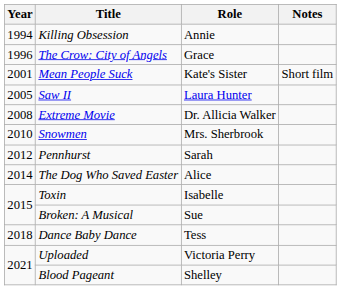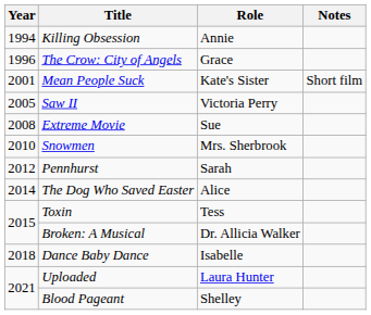 <table class="wikitable sortable">
 <tr>
 <th scope="col">Year</th>
 <th scope="col">Title</th>
 <th scope="col">Role</th>
 <th scope="col" class="unsortable">Notes</th>
 </tr>
 <tr>
 <td>1994</td>
 <td><em>Killing Obsession</em></td>
 <td>Annie</td>
 <td></td>
 </tr>
 <tr>
 <td>1996</td>
 <td><em><a href='#'>The Crow: City of Angels</a></em></td>
 <td>Grace</td>
 <td></td>
 </tr>
 <tr>
 <td>2001</td>
 <td><em><a href='#'>Mean People Suck</a></em></td>
 <td>Kate's Sister</td>
 <td>Short film</td>
 </tr>
 <tr>
 <td>2005</td>
 <td><em><a href='#'>Saw II</a></em></td>
-<td><a href='#'>Laura Hunter</a></td>
+<td>Victoria Perry</td>
 <td></td>
 </tr>
 <tr>
 <td>2008</td>
 <td><em><a href='#'>Extreme Movie</a></em></td>
-<td>Dr. Allicia Walker</td>
+<td>Sue</td>
 <td></td>
 </tr>
 <tr>
 <td>2010</td>
 <td><em><a href='#'>Snowmen</a></em></td>
 <td>Mrs. Sherbrook</td>
 <td></td>
 </tr>
 <tr>
 <td>2012</td>
 <td><em>Pennhurst</em></td>
 <td>Sarah</td>
 <td></td>
 </tr>
 <tr>
 <td>2014</td>
 <td><em>The Dog Who Saved Easter</em></td>
 <td>Alice</td>
 <td></td>
 </tr>
 <tr>
 <td rowspan=2>2015</td>
 <td><em>Toxin</em></td>
-<td>Isabelle</td>
+<td>Tess</td>
 <td></td>
 </tr>
 <tr>
 <td><em>Broken: A Musical</em></td>
-<td>Sue</td>
+<td>Dr. Allicia Walker</td>
 <td></td>
 </tr>
 <tr>
 <td>2018</td>
 <td><em>Dance Baby Dance</em></td>
-<td>Tess</td>
+<td>Isabelle</td>
 <td></td>
 </tr>
 <tr>
 <td rowspan=2>2021</td>
 <td><em>Uploaded</em></td>
-<td>Victoria Perry</td>
+<td><a href='#'>Laura Hunter</a></td>
 <td></td>
 </tr>
 <tr>
 <td><em>Blood Pageant</em></td>
 <td>Shelley</td>
 <td></td>
 </tr>
 </table>
